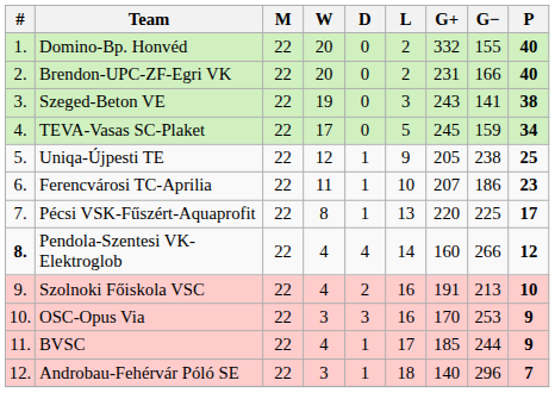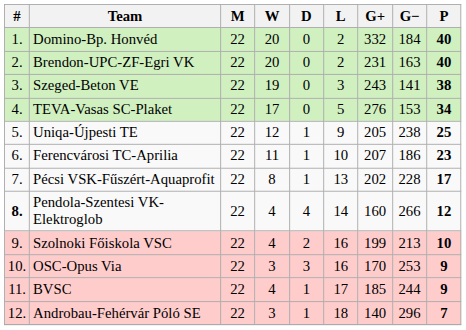 <table class="wikitable" style="text-align: center;">
 <tr>
 <th width="15">#</th>
 <th width="200">Team</th>
 <th width="30">M</th>
 <th width="30">W</th>
 <th width="30">D</th>
 <th width="30">L</th>
 <th width="30">G+</th>
 <th width="30">G−</th>
 <th width="30">P</th>
 </tr>
 <tr style="background: #D0F0C0;">
 <td>1.</td>
 <td align="left">Domino-Bp. Honvéd</td>
 <td>22</td>
 <td>20</td>
 <td>0</td>
 <td>2</td>
 <td>332</td>
-<td>155</td>
+<td>184</td>
 <td><strong>40</strong></td>
 </tr>
 <tr style="background: #D0F0C0;">
 <td>2.</td>
 <td align="left">Brendon-UPC-ZF-Egri VK</td>
 <td>22</td>
 <td>20</td>
 <td>0</td>
 <td>2</td>
 <td>231</td>
-<td>166</td>
+<td>163</td>
 <td><strong>40</strong></td>
 </tr>
 <tr style="background: #D0F0C0;">
 <td>3.</td>
 <td align="left">Szeged-Beton VE</td>
 <td>22</td>
 <td>19</td>
 <td>0</td>
 <td>3</td>
 <td>243</td>
 <td>141</td>
 <td><strong>38</strong></td>
 </tr>
 <tr style="background: #D0F0C0;">
 <td>4.</td>
 <td align="left">TEVA-Vasas SC-Plaket</td>
 <td>22</td>
 <td>17</td>
 <td>0</td>
 <td>5</td>
-<td>245</td>
-<td>159</td>
+<td>276</td>
+<td>153</td>
 <td><strong>34</strong></td>
 </tr>
 <tr>
 <td>5.</td>
 <td align="left">Uniqa-Újpesti TE</td>
 <td>22</td>
 <td>12</td>
 <td>1</td>
 <td>9</td>
 <td>205</td>
 <td>238</td>
 <td><strong>25</strong></td>
 </tr>
 <tr>
 <td>6.</td>
 <td align="left">Ferencvárosi TC-Aprilia</td>
 <td>22</td>
 <td>11</td>
 <td>1</td>
 <td>10</td>
 <td>207</td>
 <td>186</td>
 <td><strong>23</strong></td>
 </tr>
 <tr>
 <td>7.</td>
 <td align="left">Pécsi VSK-Fűszért-Aquaprofit</td>
 <td>22</td>
 <td>8</td>
 <td>1</td>
 <td>13</td>
-<td>220</td>
-<td>225</td>
+<td>202</td>
+<td>228</td>
 <td><strong>17</strong></td>
 </tr>
 <tr>
 <td><strong>8.</strong></td>
 <td align="left">Pendola-Szentesi VK-Elektroglob</td>
 <td>22</td>
 <td>4</td>
 <td>4</td>
 <td>14</td>
 <td>160</td>
 <td>266</td>
 <td><strong>12</strong></td>
 </tr>
 <tr style="background: #FFCCCC;">
 <td>9.</td>
 <td align="left">Szolnoki Főiskola VSC</td>
 <td>22</td>
 <td>4</td>
 <td>2</td>
 <td>16</td>
-<td>191</td>
+<td>199</td>
 <td>213</td>
 <td><strong>10</strong></td>
 </tr>
 <tr style="background: #FFCCCC;">
 <td>10.</td>
 <td align="left">OSC-Opus Via</td>
 <td>22</td>
 <td>3</td>
 <td>3</td>
 <td>16</td>
 <td>170</td>
 <td>253</td>
 <td><strong>9</strong></td>
 </tr>
 <tr style="background: #FFCCCC;">
 <td>11.</td>
 <td align="left">BVSC</td>
 <td>22</td>
 <td>4</td>
 <td>1</td>
 <td>17</td>
 <td>185</td>
 <td>244</td>
 <td><strong>9</strong></td>
 </tr>
 <tr style="background: #FFCCCC;">
 <td>12.</td>
 <td align="left">Androbau-Fehérvár Póló SE</td>
 <td>22</td>
 <td>3</td>
 <td>1</td>
 <td>18</td>
 <td>140</td>
 <td>296</td>
 <td><strong>7</strong></td>
 </tr>
 <tr>
 </tr>
 </table>
